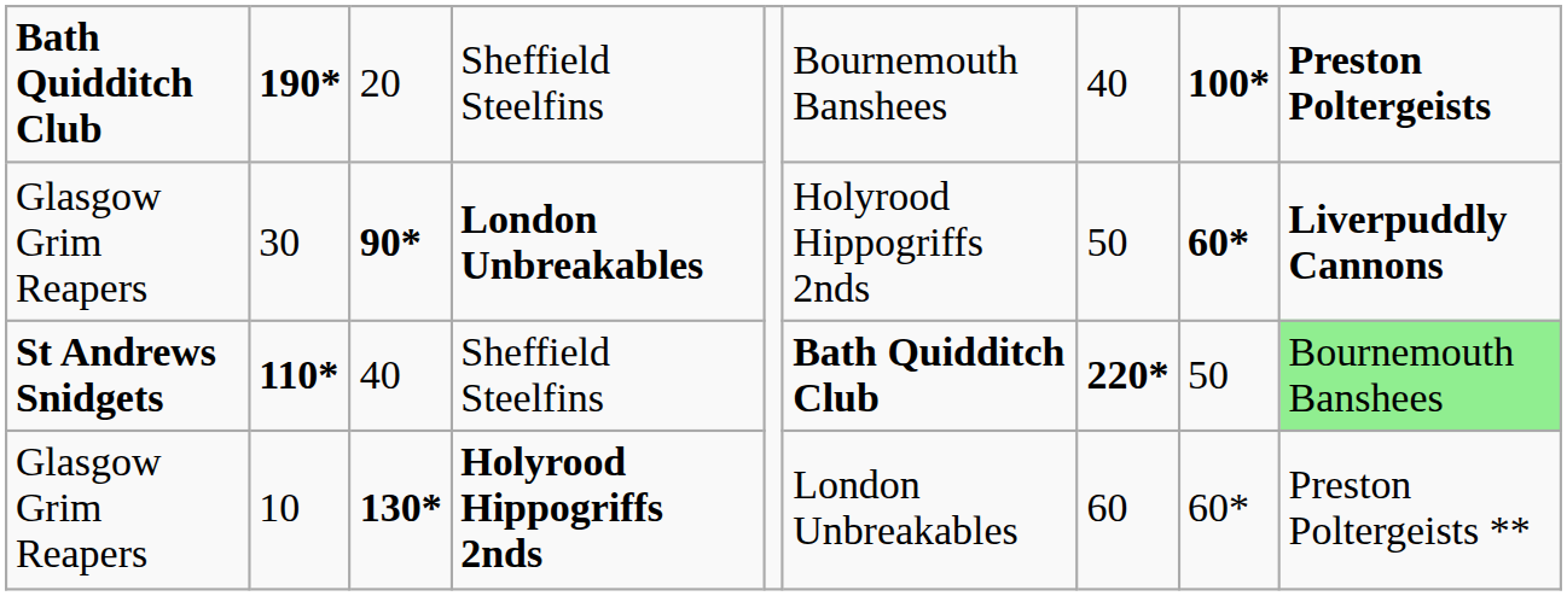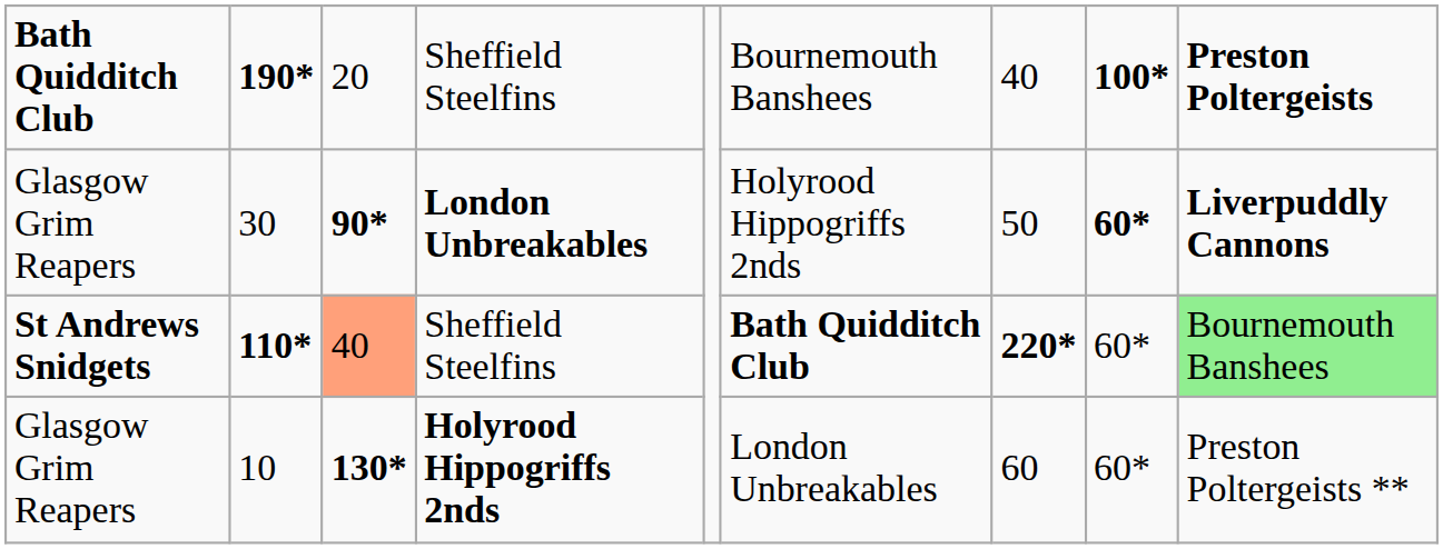 <table class="wikitable">
 <tr>
 <td><strong>Bath Quidditch Club</strong></td>
 <td><strong>190*</strong></td>
 <td>20</td>
 <td>Sheffield Steelfins</td>
 <td rowspan="4"></td>
 <td>Bournemouth Banshees</td>
 <td>40</td>
 <td><strong>100*</strong></td>
 <td><strong>Preston Poltergeists</strong></td>
 </tr>
 <tr>
 <td>Glasgow Grim Reapers</td>
 <td>30</td>
 <td><strong>90*</strong></td>
 <td><strong>London Unbreakables</strong></td>
 <td>Holyrood Hippogriffs 2nds</td>
 <td>50</td>
 <td><strong>60*</strong></td>
 <td><strong>Liverpuddly Cannons</strong></td>
 </tr>
 <tr>
 <td><strong>St Andrews Snidgets</strong></td>
 <td><strong>110*</strong></td>
-<td>40</td>
+<td style="background: lightsalmon;">40</td>
 <td>Sheffield Steelfins</td>
 <td><strong>Bath Quidditch Club</strong></td>
 <td><strong>220*</strong></td>
-<td>50</td>
+<td>60*</td>
 <td style="background: lightgreen;">Bournemouth Banshees</td>
 </tr>
 <tr>
 <td>Glasgow Grim Reapers</td>
 <td>10</td>
 <td><strong>130*</strong></td>
 <td><strong>Holyrood Hippogriffs 2nds</strong></td>
 <td>London Unbreakables</td>
 <td>60</td>
 <td>60*</td>
 <td>Preston Poltergeists **</td>
 </tr>
 </table>
